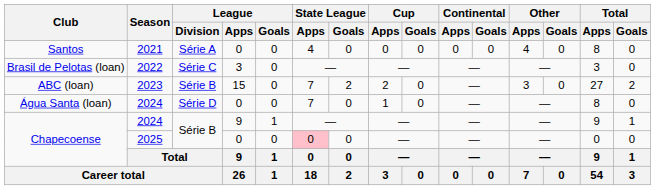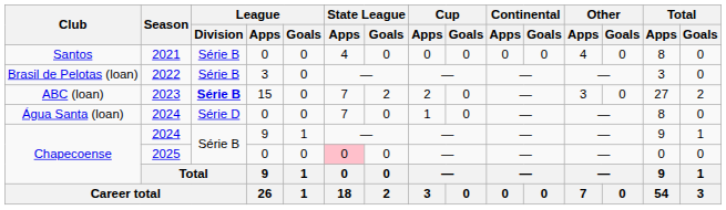 <table class="wikitable" style="text-align: center;">
 <tr>
 <th rowspan="2">Club</th>
 <th rowspan="2">Season</th>
 <th colspan="3">League</th>
 <th colspan="2">State League</th>
 <th colspan="2">Cup</th>
 <th colspan="2">Continental</th>
 <th colspan="2">Other</th>
 <th colspan="2">Total</th>
 </tr>
 <tr>
 <th>Division</th>
 <th>Apps</th>
 <th>Goals</th>
 <th>Apps</th>
 <th>Goals</th>
 <th>Apps</th>
 <th>Goals</th>
 <th>Apps</th>
 <th>Goals</th>
 <th>Apps</th>
 <th>Goals</th>
 <th>Apps</th>
 <th>Goals</th>
 </tr>
 <tr>
 <td valign="center"><a href='#'>Santos</a></td>
 <td><a href='#'>2021</a></td>
-<td><a href='#'>Série A</a></td>
+<td><a href='#'>Série B</a></td>
 <td>0</td>
 <td>0</td>
 <td>4</td>
 <td>0</td>
 <td>0</td>
 <td>0</td>
 <td>0</td>
 <td>0</td>
 <td>4</td>
 <td>0</td>
 <td>8</td>
 <td>0</td>
 </tr>
 <tr>
 <td valign="center"><a href='#'>Brasil de Pelotas</a> (loan)</td>
 <td><a href='#'>2022</a></td>
-<td><a href='#'>Série C</a></td>
+<td><a href='#'>Série B</a></td>
 <td>3</td>
 <td>0</td>
 <td colspan="2">—</td>
 <td colspan="2">—</td>
 <td colspan="2">—</td>
 <td colspan="2">—</td>
 <td>3</td>
 <td>0</td>
 </tr>
 <tr>
 <td valign="center"><a href='#'>ABC</a> (loan)</td>
 <td><a href='#'>2023</a></td>
-<td><a href='#'>Série B</a></td>
+<td><strong><a href='#'>Série B</a></strong></td>
 <td>15</td>
 <td>0</td>
 <td>7</td>
 <td>2</td>
 <td>2</td>
 <td>0</td>
 <td colspan="2">—</td>
 <td>3</td>
 <td>0</td>
 <td>27</td>
 <td>2</td>
 </tr>
 <tr>
 <td valign="center"><a href='#'>Água Santa</a> (loan)</td>
 <td><a href='#'>2024</a></td>
 <td><a href='#'>Série D</a></td>
 <td>0</td>
 <td>0</td>
 <td>7</td>
 <td>0</td>
 <td>1</td>
 <td>0</td>
 <td colspan="2">—</td>
 <td colspan="2">—</td>
 <td>8</td>
 <td>0</td>
 </tr>
 <tr>
 <td rowspan="3" valign="center"><a href='#'>Chapecoense</a></td>
 <td><a href='#'>2024</a></td>
 <td rowspan="2">Série B</td>
 <td>9</td>
 <td>1</td>
 <td colspan="2">—</td>
 <td colspan="2">—</td>
 <td colspan="2">—</td>
 <td colspan="2">—</td>
 <td>9</td>
 <td>1</td>
 </tr>
 <tr>
 <td><a href='#'>2025</a></td>
 <td>0</td>
 <td>0</td>
 <td style="background: pink;">0</td>
 <td>0</td>
 <td colspan="2">—</td>
 <td colspan="2">—</td>
 <td colspan="2">—</td>
 <td>0</td>
 <td>0</td>
 </tr>
 <tr>
 <th colspan="2">Total</th>
 <th>9</th>
 <th>1</th>
 <th>0</th>
 <th>0</th>
 <th colspan="2">—</th>
 <th colspan="2">—</th>
 <th colspan="2">—</th>
 <th>9</th>
 <th>1</th>
 </tr>
 <tr>
 <th colspan="3"><strong>Career total</strong></th>
 <th>26</th>
 <th>1</th>
 <th>18</th>
 <th>2</th>
 <th>3</th>
 <th>0</th>
 <th>0</th>
 <th>0</th>
 <th>7</th>
 <th>0</th>
 <th>54</th>
 <th>3</th>
 </tr>
 </table>
